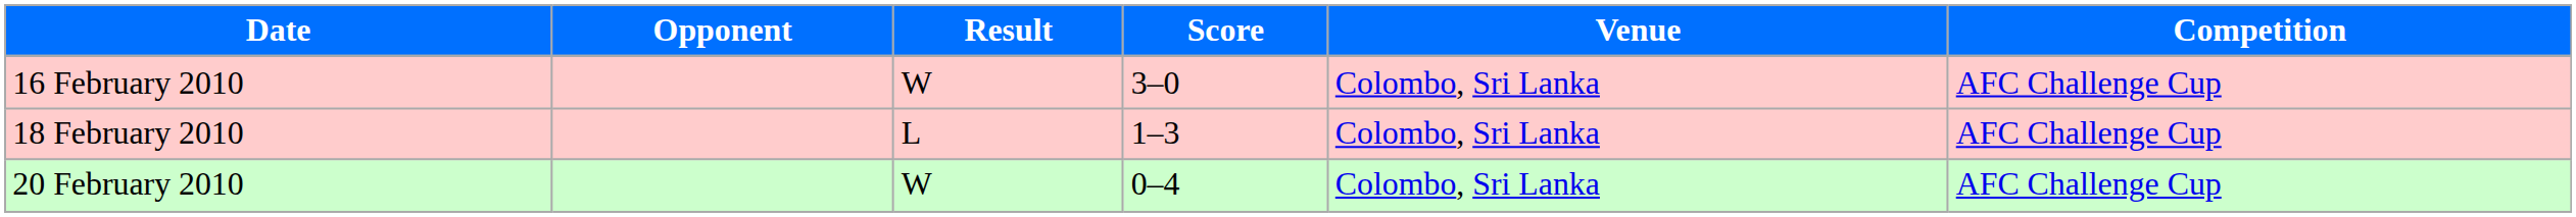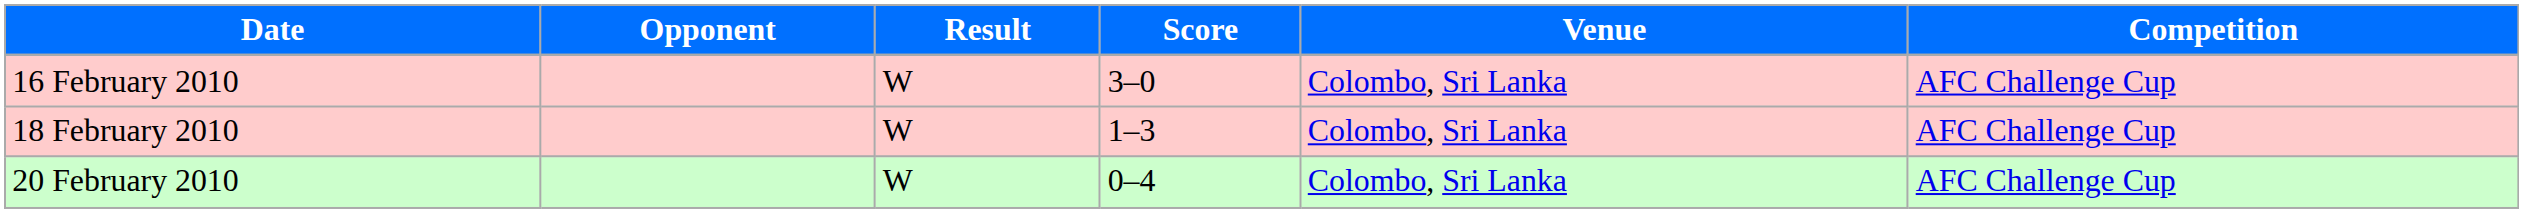 <table width=100% class="wikitable">
 <tr>
 <th style="background:#0070FF;color:white;">Date</th>
 <th style="background:#0070FF;color:white;">Opponent</th>
 <th style="background:#0070FF;color:white;">Result</th>
 <th style="background:#0070FF;color:white;">Score</th>
 <th style="background:#0070FF;color:white;">Venue</th>
 <th style="background:#0070FF;color:white;">Competition</th>
 </tr>
 <tr>
 </tr>
 <tr style="background:#FCC;">
 <td>16 February 2010</td>
 <td></td>
 <td>W</td>
 <td>3–0</td>
 <td> <a href='#'>Colombo</a>, <a href='#'>Sri Lanka</a></td>
 <td><a href='#'>AFC Challenge Cup</a></td>
 </tr>
 <tr style="background:#FCC;">
 <td>18 February 2010</td>
 <td></td>
-<td>L</td>
+<td>W</td>
 <td>1–3</td>
 <td> <a href='#'>Colombo</a>, <a href='#'>Sri Lanka</a></td>
 <td><a href='#'>AFC Challenge Cup</a></td>
 </tr>
 <tr style="background:#CCFFCC;">
 <td>20 February 2010</td>
 <td></td>
 <td>W</td>
 <td>0–4</td>
 <td> <a href='#'>Colombo</a>, <a href='#'>Sri Lanka</a></td>
 <td><a href='#'>AFC Challenge Cup</a></td>
 </tr>
 </table>
